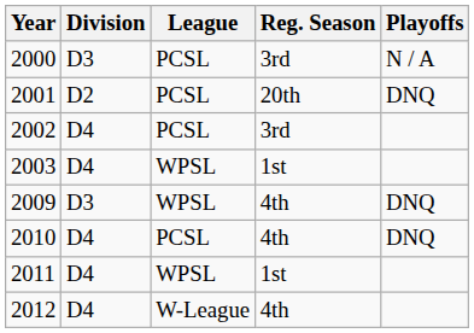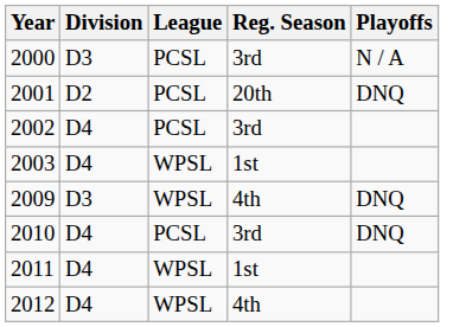 <table class="wikitable">
 <tr>
 <th>Year</th>
 <th>Division</th>
 <th>League</th>
 <th>Reg. Season</th>
 <th>Playoffs</th>
 </tr>
 <tr>
 <td>2000</td>
 <td>D3</td>
 <td>PCSL</td>
 <td>3rd</td>
 <td>N / A</td>
 </tr>
 <tr>
 <td>2001</td>
 <td>D2</td>
 <td>PCSL</td>
 <td>20th</td>
 <td>DNQ</td>
 </tr>
 <tr>
 <td>2002</td>
 <td>D4</td>
 <td>PCSL</td>
 <td>3rd</td>
 <td></td>
 </tr>
 <tr>
 <td>2003</td>
 <td>D4</td>
 <td>WPSL</td>
 <td>1st</td>
 <td></td>
 </tr>
 <tr>
 <td>2009</td>
 <td>D3</td>
 <td>WPSL</td>
 <td>4th</td>
 <td>DNQ</td>
 </tr>
 <tr>
 <td>2010</td>
 <td>D4</td>
 <td>PCSL</td>
-<td>4th</td>
+<td>3rd</td>
 <td>DNQ</td>
 </tr>
 <tr>
 <td>2011</td>
 <td>D4</td>
 <td>WPSL</td>
 <td>1st</td>
 <td></td>
 </tr>
 <tr>
 <td>2012</td>
 <td>D4</td>
-<td>W-League</td>
+<td>WPSL</td>
 <td>4th</td>
 <td></td>
 </tr>
 </table>
